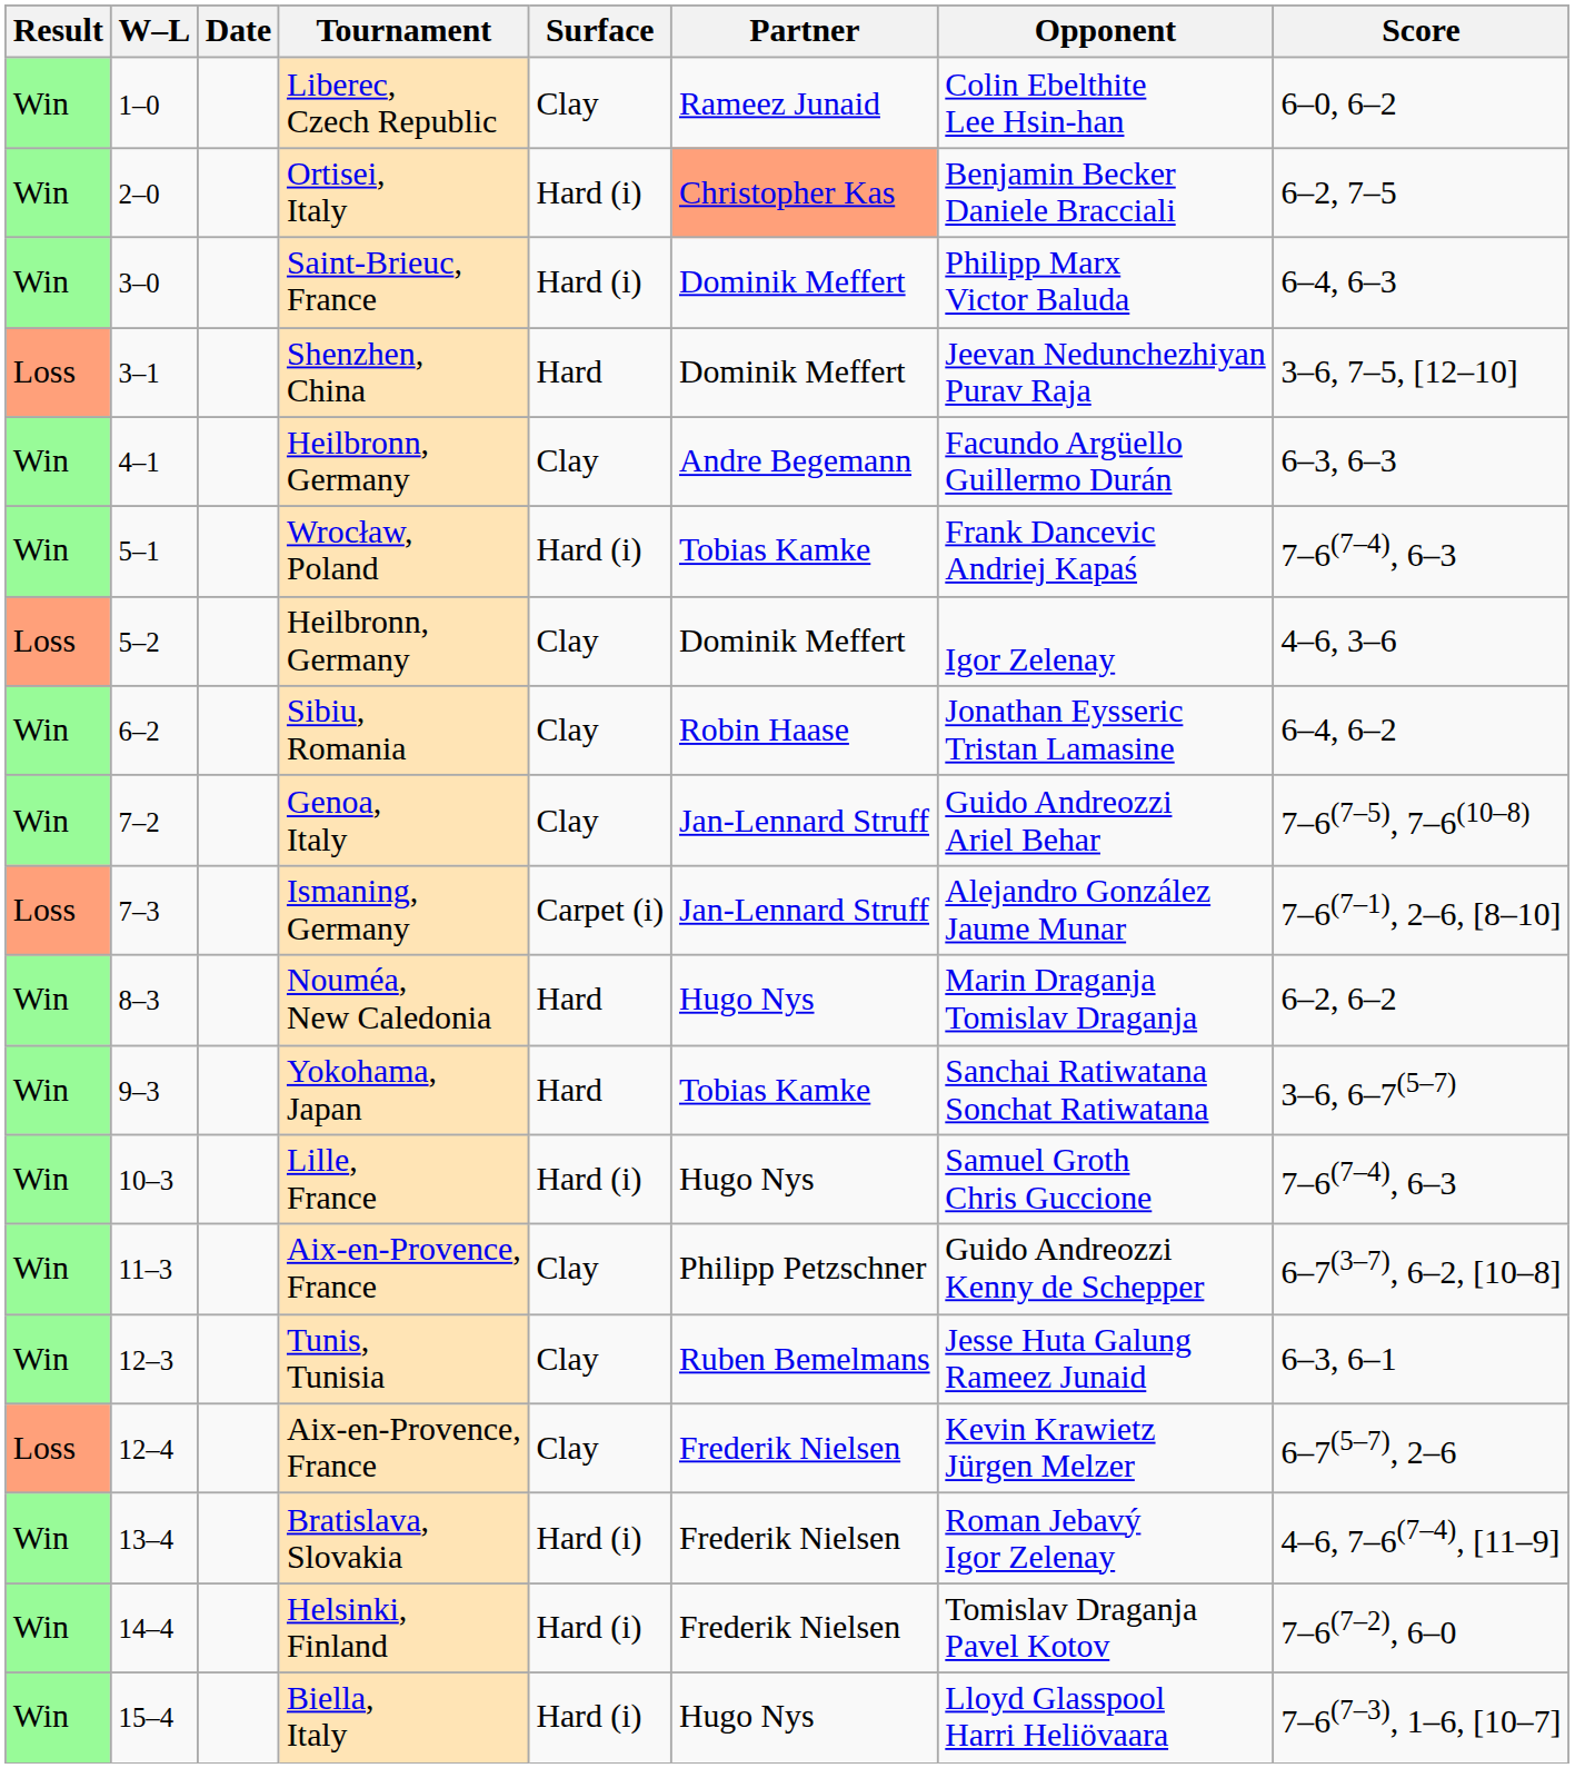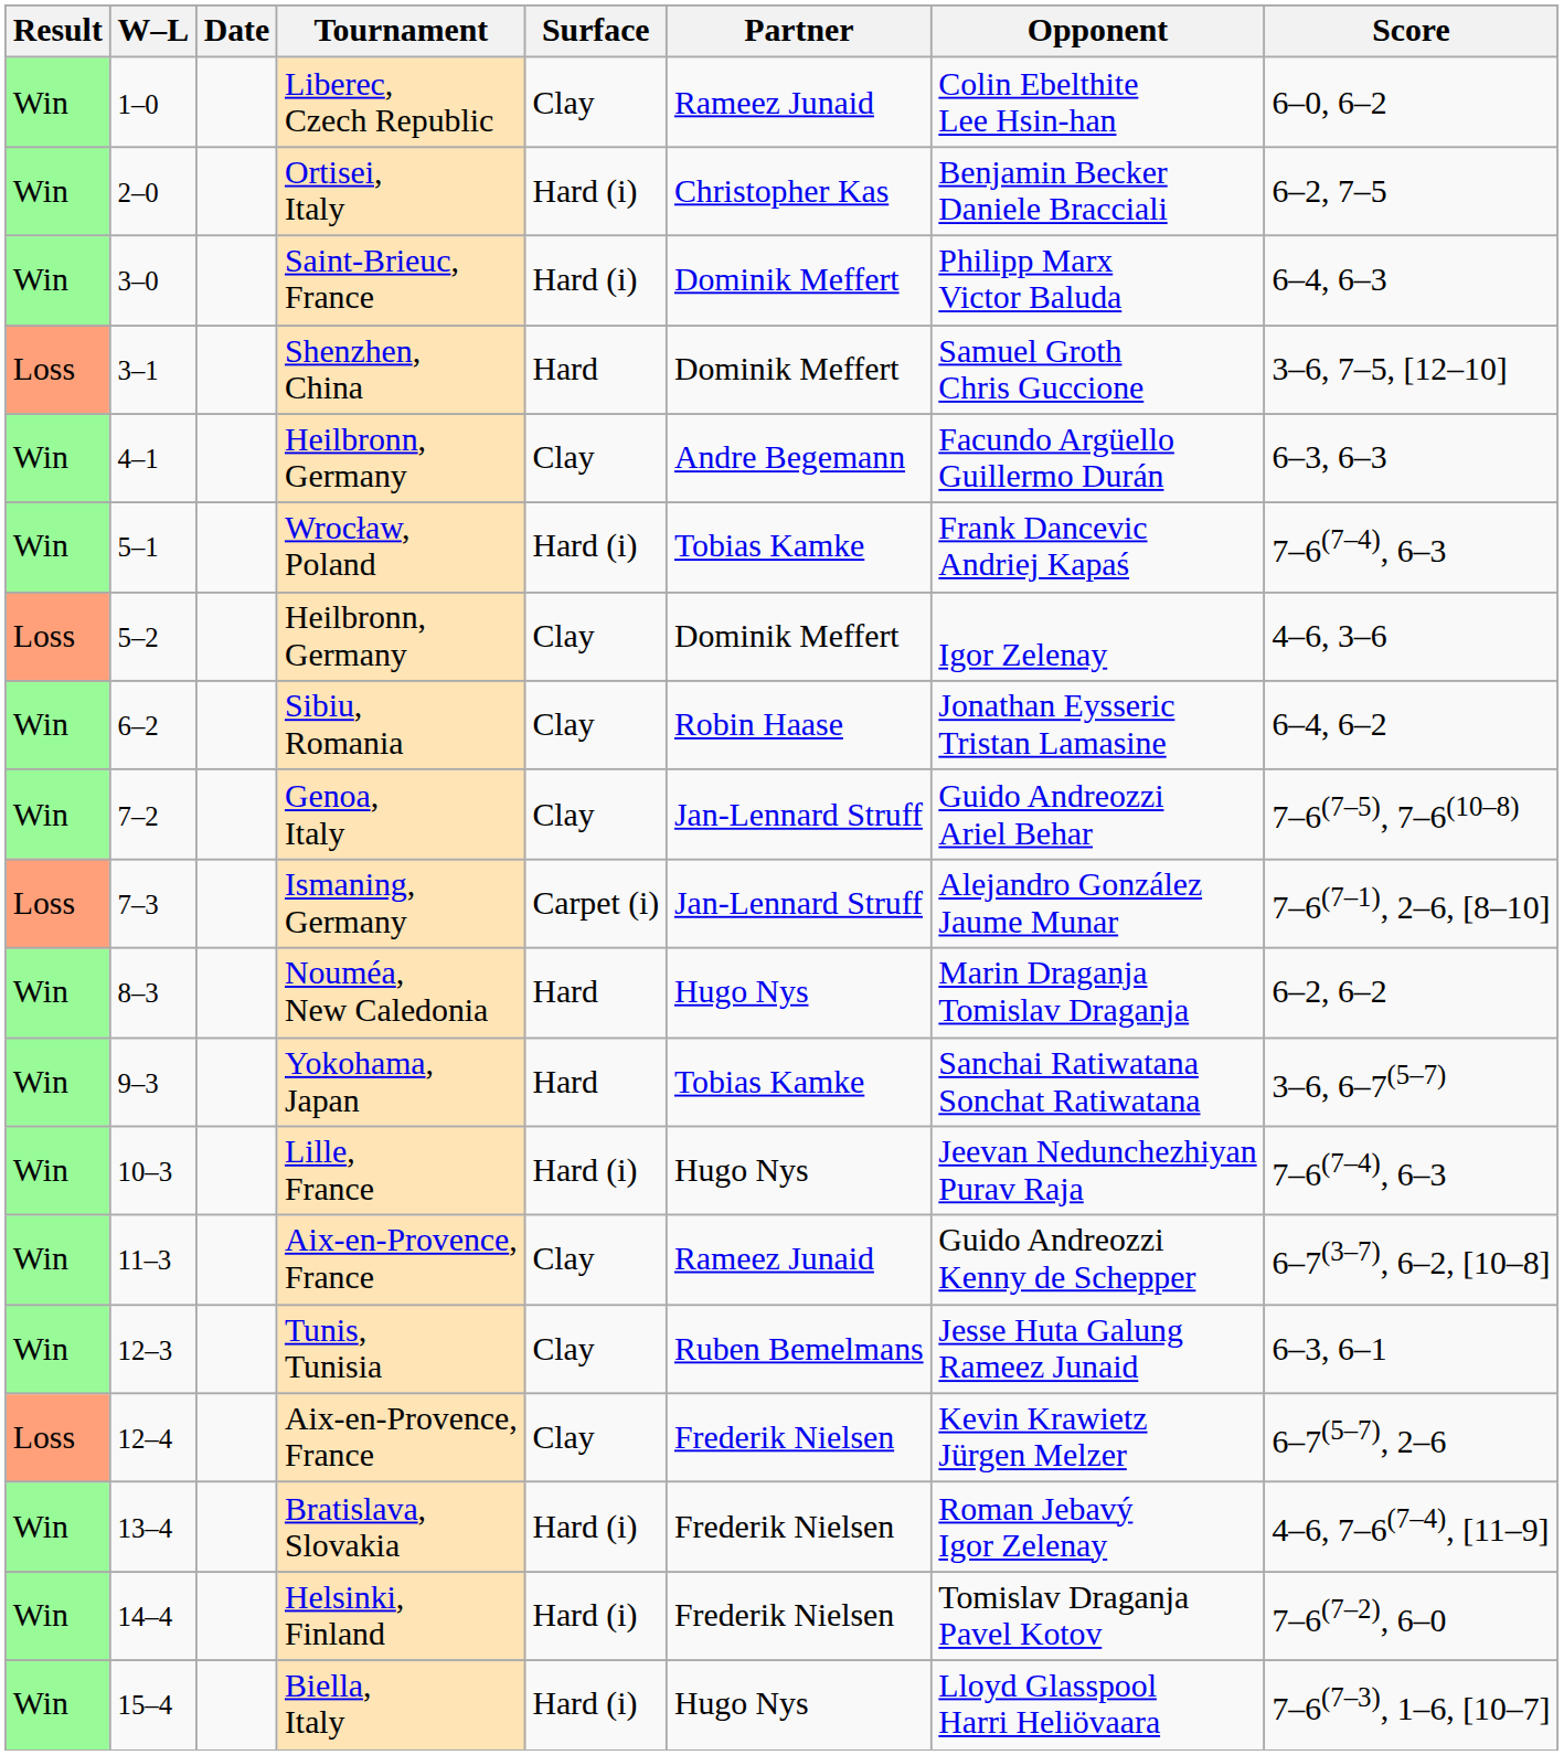 <table class="nowrap sortable wikitable nowrap">
 <tr>
 <th>Result</th>
 <th class="unsortable">W–L</th>
 <th>Date</th>
 <th>Tournament</th>
 <th>Surface</th>
 <th>Partner</th>
 <th>Opponent</th>
 <th class="unsortable">Score</th>
 </tr>
 <tr>
 <td style="background:#98fb98;">Win</td>
 <td><small>1–0</small></td>
 <td><a href='#'></a></td>
 <td bgcolor=moccasin><a href='#'>Liberec</a>,<br> Czech Republic</td>
 <td>Clay</td>
 <td> <a href='#'>Rameez Junaid</a></td>
 <td> <a href='#'>Colin Ebelthite</a><br> <a href='#'>Lee Hsin-han</a></td>
 <td>6–0, 6–2</td>
 </tr>
 <tr>
 <td style="background:#98fb98;">Win</td>
 <td><small>2–0</small></td>
 <td><a href='#'></a></td>
 <td bgcolor=moccasin><a href='#'>Ortisei</a>,<br> Italy</td>
 <td>Hard (i)</td>
-<td style="background: lightsalmon;"> <a href='#'>Christopher Kas</a></td>
+<td> <a href='#'>Christopher Kas</a></td>
 <td> <a href='#'>Benjamin Becker</a><br> <a href='#'>Daniele Bracciali</a></td>
 <td>6–2, 7–5</td>
 </tr>
 <tr>
 <td style="background:#98fb98;">Win</td>
 <td><small>3–0</small></td>
 <td><a href='#'></a></td>
 <td bgcolor=moccasin><a href='#'>Saint-Brieuc</a>,<br> France</td>
 <td>Hard (i)</td>
 <td> <a href='#'>Dominik Meffert</a></td>
 <td> <a href='#'>Philipp Marx</a><br> <a href='#'>Victor Baluda</a></td>
 <td>6–4, 6–3</td>
 </tr>
 <tr>
 <td style="background:#ffa07a;">Loss</td>
 <td><small>3–1</small></td>
 <td><a href='#'></a></td>
 <td bgcolor=moccasin><a href='#'>Shenzhen</a>,<br> China</td>
 <td>Hard</td>
 <td> Dominik Meffert</td>
-<td> <a href='#'>Jeevan Nedunchezhiyan</a><br> <a href='#'>Purav Raja</a></td>
+<td> <a href='#'>Samuel Groth</a><br> <a href='#'>Chris Guccione</a></td>
 <td>3–6, 7–5, [12–10]</td>
 </tr>
 <tr>
 <td style="background:#98fb98;">Win</td>
 <td><small>4–1</small></td>
 <td><a href='#'></a></td>
 <td bgcolor=moccasin><a href='#'>Heilbronn</a>,<br> Germany</td>
 <td>Clay</td>
 <td> <a href='#'>Andre Begemann</a></td>
 <td> <a href='#'>Facundo Argüello</a><br> <a href='#'>Guillermo Durán</a></td>
 <td>6–3, 6–3</td>
 </tr>
 <tr>
 <td style="background:#98fb98;">Win</td>
 <td><small>5–1</small></td>
 <td><a href='#'></a></td>
 <td bgcolor=moccasin><a href='#'>Wrocław</a>,<br> Poland</td>
 <td>Hard (i)</td>
 <td> <a href='#'>Tobias Kamke</a></td>
 <td> <a href='#'>Frank Dancevic</a><br> <a href='#'>Andriej Kapaś</a></td>
 <td>7–6<sup>(7–4)</sup>, 6–3</td>
 </tr>
 <tr>
 <td style="background:#ffa07a;">Loss</td>
 <td><small>5–2</small></td>
 <td><a href='#'></a></td>
 <td bgcolor=moccasin>Heilbronn,<br> Germany</td>
 <td>Clay</td>
 <td> Dominik Meffert</td>
 <td><br> <a href='#'>Igor Zelenay</a></td>
 <td>4–6, 3–6</td>
 </tr>
 <tr>
 <td style="background:#98fb98;">Win</td>
 <td><small>6–2</small></td>
 <td><a href='#'></a></td>
 <td bgcolor=moccasin><a href='#'>Sibiu</a>,<br> Romania</td>
 <td>Clay</td>
 <td> <a href='#'>Robin Haase</a></td>
 <td> <a href='#'>Jonathan Eysseric</a><br> <a href='#'>Tristan Lamasine</a></td>
 <td>6–4, 6–2</td>
 </tr>
 <tr>
 <td style="background:#98fb98;">Win</td>
 <td><small>7–2</small></td>
 <td><a href='#'></a></td>
 <td bgcolor=moccasin><a href='#'>Genoa</a>,<br> Italy</td>
 <td>Clay</td>
 <td> <a href='#'>Jan-Lennard Struff</a></td>
 <td> <a href='#'>Guido Andreozzi</a><br> <a href='#'>Ariel Behar</a></td>
 <td>7–6<sup>(7–5)</sup>, 7–6<sup>(10–8)</sup></td>
 </tr>
 <tr>
 <td style="background:#ffa07a;">Loss</td>
 <td><small>7–3</small></td>
 <td><a href='#'></a></td>
 <td bgcolor=moccasin><a href='#'>Ismaning</a>,<br> Germany</td>
 <td>Carpet (i)</td>
 <td> <a href='#'>Jan-Lennard Struff</a></td>
 <td> <a href='#'>Alejandro González</a><br> <a href='#'>Jaume Munar</a></td>
 <td>7–6<sup>(7–1)</sup>, 2–6, [8–10]</td>
 </tr>
 <tr>
 <td style="background:#98fb98;">Win</td>
 <td><small>8–3</small></td>
 <td><a href='#'></a></td>
 <td bgcolor=moccasin><a href='#'>Nouméa</a>,<br> New Caledonia</td>
 <td>Hard</td>
 <td> <a href='#'>Hugo Nys</a></td>
 <td> <a href='#'>Marin Draganja</a><br> <a href='#'>Tomislav Draganja</a></td>
 <td>6–2, 6–2</td>
 </tr>
 <tr>
 <td style="background:#98fb98;">Win</td>
 <td><small>9–3</small></td>
 <td><a href='#'></a></td>
 <td bgcolor=moccasin><a href='#'>Yokohama</a>,<br> Japan</td>
 <td>Hard</td>
 <td> <a href='#'>Tobias Kamke</a></td>
 <td> <a href='#'>Sanchai Ratiwatana</a><br> <a href='#'>Sonchat Ratiwatana</a></td>
 <td>3–6, 6–7<sup>(5–7)</sup></td>
 </tr>
 <tr>
 <td style="background:#98fb98;">Win</td>
 <td><small>10–3</small></td>
 <td><a href='#'></a></td>
 <td bgcolor=moccasin><a href='#'>Lille</a>,<br> France</td>
 <td>Hard (i)</td>
 <td> Hugo Nys</td>
-<td> <a href='#'>Samuel Groth</a><br> <a href='#'>Chris Guccione</a></td>
+<td> <a href='#'>Jeevan Nedunchezhiyan</a><br> <a href='#'>Purav Raja</a></td>
 <td>7–6<sup>(7–4)</sup>, 6–3</td>
 </tr>
 <tr>
 <td style="background:#98fb98;">Win</td>
 <td><small>11–3</small></td>
 <td><a href='#'></a></td>
 <td bgcolor=moccasin><a href='#'>Aix-en-Provence</a>,<br> France</td>
 <td>Clay</td>
-<td> Philipp Petzschner</td>
+<td> <a href='#'>Rameez Junaid</a></td>
 <td> Guido Andreozzi<br> <a href='#'>Kenny de Schepper</a></td>
 <td>6–7<sup>(3–7)</sup>, 6–2, [10–8]</td>
 </tr>
 <tr>
 <td style="background:#98fb98;">Win</td>
 <td><small>12–3</small></td>
 <td><a href='#'></a></td>
 <td bgcolor=moccasin><a href='#'>Tunis</a>,<br> Tunisia</td>
 <td>Clay</td>
 <td> <a href='#'>Ruben Bemelmans</a></td>
 <td> <a href='#'>Jesse Huta Galung</a><br> <a href='#'>Rameez Junaid</a></td>
 <td>6–3, 6–1</td>
 </tr>
 <tr>
 <td style="background:#ffa07a;">Loss</td>
 <td><small>12–4</small></td>
 <td><a href='#'></a></td>
 <td bgcolor=moccasin>Aix-en-Provence,<br> France</td>
 <td>Clay</td>
 <td> <a href='#'>Frederik Nielsen</a></td>
 <td> <a href='#'>Kevin Krawietz</a><br> <a href='#'>Jürgen Melzer</a></td>
 <td>6–7<sup>(5–7)</sup>, 2–6</td>
 </tr>
 <tr>
 <td style="background:#98fb98;">Win</td>
 <td><small>13–4</small></td>
 <td><a href='#'></a></td>
 <td bgcolor=moccasin><a href='#'>Bratislava</a>,<br> Slovakia</td>
 <td>Hard (i)</td>
 <td> Frederik Nielsen</td>
 <td> <a href='#'>Roman Jebavý</a><br> <a href='#'>Igor Zelenay</a></td>
 <td>4–6, 7–6<sup>(7–4)</sup>, [11–9]</td>
 </tr>
 <tr>
 <td style="background:#98fb98;">Win</td>
 <td><small>14–4</small></td>
 <td><a href='#'></a></td>
 <td bgcolor=moccasin><a href='#'>Helsinki</a>,<br> Finland</td>
 <td>Hard (i)</td>
 <td> Frederik Nielsen</td>
 <td> Tomislav Draganja<br> <a href='#'>Pavel Kotov</a></td>
 <td>7–6<sup>(7–2)</sup>, 6–0</td>
 </tr>
 <tr>
 <td style="background:#98fb98;">Win</td>
 <td><small>15–4</small></td>
 <td><a href='#'></a></td>
 <td style="background:moccasin;"><a href='#'>Biella</a>,<br> Italy</td>
 <td>Hard (i)</td>
 <td> Hugo Nys</td>
 <td> <a href='#'>Lloyd Glasspool</a><br> <a href='#'>Harri Heliövaara</a></td>
 <td>7–6<sup>(7–3)</sup>, 1–6, [10–7]</td>
 </tr>
 </table>
